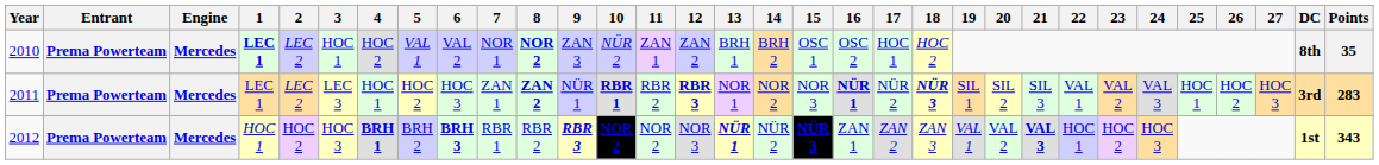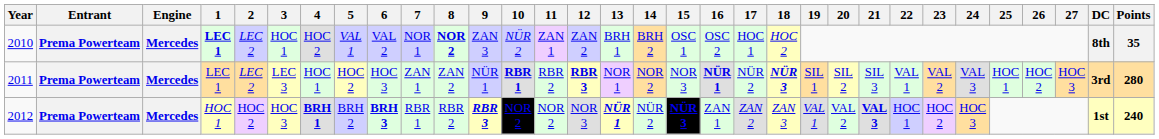 <table class="wikitable" style="text-align:center; font-size:85%">
 <tr>
 <th>Year</th>
 <th>Entrant</th>
 <th>Engine</th>
 <th>1</th>
 <th>2</th>
 <th>3</th>
 <th>4</th>
 <th>5</th>
 <th>6</th>
 <th>7</th>
 <th>8</th>
 <th>9</th>
 <th>10</th>
 <th>11</th>
 <th>12</th>
 <th>13</th>
 <th>14</th>
 <th>15</th>
 <th>16</th>
 <th>17</th>
 <th>18</th>
 <th>19</th>
 <th>20</th>
 <th>21</th>
 <th>22</th>
 <th>23</th>
 <th>24</th>
 <th>25</th>
 <th>26</th>
 <th>27</th>
 <th>DC</th>
 <th>Points</th>
 </tr>
 <tr>
 <td><a href='#'>2010</a></td>
 <th nowrap><a href='#'>Prema Powerteam</a></th>
 <th nowrap><a href='#'>Mercedes</a></th>
 <td style="background:#DFFFDF;"><strong><a href='#'>LEC<br>1</a></strong><br></td>
 <td style="background:#CFCFFF;"><em><a href='#'>LEC<br>2</a></em><br></td>
 <td style="background:#DFFFDF;"><a href='#'>HOC<br>1</a><br></td>
 <td style="background:#DFDFDF;"><a href='#'>HOC<br>2</a><br></td>
 <td style="background:#CFCFFF;"><em><a href='#'>VAL<br>1</a></em><br></td>
 <td style="background:#CFCFFF;"><a href='#'>VAL<br>2</a><br></td>
 <td style="background:#CFCFFF;"><a href='#'>NOR<br>1</a><br></td>
 <td style="background:#DFFFDF;"><strong><a href='#'>NOR<br>2</a><br></strong></td>
 <td style="background:#CFCFFF;"><a href='#'>ZAN<br>3</a><br></td>
 <td style="background:#CFCFFF;"><em><a href='#'>NÜR<br>2</a></em><br></td>
 <td style="background:#EFCFFF;"><a href='#'>ZAN<br>1</a><br></td>
 <td style="background:#CFCFFF;"><a href='#'>ZAN<br>2</a><br></td>
 <td style="background:#DFFFDF;"><a href='#'>BRH<br>1</a><br></td>
 <td style="background:#FFDF9F;"><a href='#'>BRH<br>2</a><br></td>
 <td style="background:#DFFFDF;"><a href='#'>OSC<br>1</a><br></td>
 <td style="background:#DFFFDF;"><a href='#'>OSC<br>2</a><br></td>
 <td style="background:#DFFFDF;"><a href='#'>HOC<br>1</a><br></td>
 <td style="background:#FFFFBF;"><em><a href='#'>HOC<br>2</a></em><br></td>
 <td colspan=9></td>
 <th>8th</th>
 <th>35</th>
 </tr>
 <tr>
 <td><a href='#'>2011</a></td>
 <th nowrap><a href='#'>Prema Powerteam</a></th>
 <th nowrap><a href='#'>Mercedes</a></th>
 <td style="background:#FFDF9F;"><a href='#'>LEC<br>1</a><br></td>
 <td style="background:#FFDF9F;"><em><a href='#'>LEC<br>2</a></em><br></td>
 <td style="background:#FFFFBF;"><a href='#'>LEC<br>3</a><br></td>
 <td style="background:#DFFFDF;"><a href='#'>HOC<br>1</a><br></td>
 <td style="background:#FFFFBF;"><a href='#'>HOC<br>2</a><br></td>
 <td style="background:#DFFFDF;"><a href='#'>HOC<br>3</a><br></td>
 <td style="background:#DFFFDF;"><a href='#'>ZAN<br>1</a><br></td>
-<td style="background:#DFFFDF;"><strong><a href='#'>ZAN<br>2</a><br></strong></td>
+<td style="background:#DFFFDF;"><a href='#'>ZAN<br>2</a><br></td>
 <td style="background:#CFCFFF;"><a href='#'>NÜR<br>1</a><br></td>
 <td style="background:#DFDFDF;"><strong><a href='#'>RBR<br>1</a></strong><br></td>
 <td style="background:#DFFFDF;"><a href='#'>RBR<br>2</a><br></td>
 <td style="background:#FFFFBF;"><strong><a href='#'>RBR<br>3</a></strong><br></td>
 <td style="background:#EFCFFF;"><a href='#'>NOR<br>1</a><br></td>
 <td style="background:#FFDF9F;"><a href='#'>NOR<br>2</a><br></td>
 <td style="background:#DFFFDF;"><a href='#'>NOR<br>3</a><br></td>
 <td style="background:#DFDFDF;"><strong><a href='#'>NÜR<br>1</a></strong><br></td>
 <td style="background:#DFFFDF;"><a href='#'>NÜR<br>2</a><br></td>
 <td style="background:#FFFFBF;"><a href='#'><strong><em>NÜR<br>3</em></strong></a><br></td>
 <td style="background:#FFDF9F;"><a href='#'>SIL<br>1</a><br></td>
 <td style="background:#FFFFBF;"><a href='#'>SIL<br>2</a><br></td>
 <td style="background:#DFFFDF;"><a href='#'>SIL<br>3</a><br></td>
 <td style="background:#DFFFDF;"><a href='#'>VAL<br>1</a><br></td>
 <td style="background:#FFDF9F;"><a href='#'>VAL<br>2</a><br></td>
 <td style="background:#DFDFDF;"><a href='#'>VAL<br>3</a><br></td>
 <td style="background:#DFFFDF;"><a href='#'>HOC<br>1</a><br></td>
 <td style="background:#DFFFDF;"><a href='#'>HOC<br>2</a><br></td>
 <td style="background:#FFDF9F;"><a href='#'>HOC<br>3</a><br></td>
 <th style="background:#FFDF9F;">3rd</th>
-<th style="background:#FFDF9F;">283</th>
+<th style="background:#FFDF9F;">280</th>
 </tr>
 <tr>
 <td><a href='#'>2012</a></td>
 <th nowrap><a href='#'>Prema Powerteam</a></th>
 <th nowrap><a href='#'>Mercedes</a></th>
 <td style="background:#FFFFBF;"><em><a href='#'>HOC<br>1</a></em><br></td>
 <td style="background:#EFCFFF;"><a href='#'>HOC<br>2</a><br></td>
 <td style="background:#FFFFBF;"><a href='#'>HOC<br>3</a><br></td>
 <td style="background:#DFDFDF;"><strong><a href='#'>BRH<br>1</a></strong><br></td>
 <td style="background:#CFCFFF;"><a href='#'>BRH<br>2</a><br></td>
 <td style="background:#DFFFDF;"><strong><a href='#'>BRH<br>3</a></strong><br></td>
 <td style="background:#DFFFDF;"><a href='#'>RBR<br>1</a><br></td>
 <td style="background:#DFFFDF;"><a href='#'>RBR<br>2</a><br></td>
 <td style="background:#FFFFBF;"><a href='#'><strong><em>RBR<br>3</em></strong></a><br></td>
 <td style="background:black; color:white;"><a href='#'><span>NOR<br>2</span></a><br></td>
 <td style="background:#DFFFDF;"><a href='#'>NOR<br>2</a><br></td>
 <td style="background:#DFDFDF;"><a href='#'>NOR<br>3</a><br></td>
 <td style="background:#FFFFBF;"><a href='#'><strong><em>NÜR<br>1</em></strong></a><br></td>
 <td style="background:#DFFFDF;"><a href='#'>NÜR<br>2</a><br></td>
 <td style="background:black; color:white;"><strong><a href='#'><span>NÜR<br>3</span></a></strong><br></td>
 <td style="background:#DFFFDF;"><a href='#'>ZAN<br>1</a><br></td>
 <td style="background:#DFDFDF;"><em><a href='#'>ZAN<br>2</a></em><br></td>
 <td style="background:#FFFFBF;"><em><a href='#'>ZAN<br>3</a></em><br></td>
 <td style="background:#DFDFDF;"><em><a href='#'>VAL<br>1</a></em><br></td>
 <td style="background:#DFFFDF;"><a href='#'>VAL<br>2</a><br></td>
 <td style="background:#DFDFDF;"><strong><a href='#'>VAL<br>3</a></strong><br></td>
 <td style="background:#CFCFFF;"><a href='#'>HOC<br>1</a><br></td>
 <td style="background:#EFCFFF;"><a href='#'>HOC<br>2</a><br></td>
 <td style="background:#FFDF9F;"><a href='#'>HOC<br>3</a><br></td>
 <td colspan=3></td>
 <th style="background:#FFFFBF;">1st</th>
-<th style="background:#FFFFBF;">343</th>
+<th style="background:#FFFFBF;">240</th>
 </tr>
 </table>
